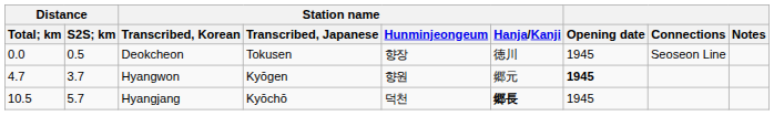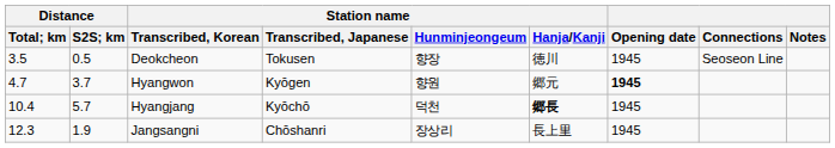 <table class="wikitable" style="font-size:90%;">
 <tr>
 <th colspan="2">Distance</th>
 <th colspan="4">Station name</th>
 <th colspan="3"></th>
 </tr>
 <tr>
 <th>Total; km</th>
 <th>S2S; km</th>
 <th>Transcribed, Korean</th>
 <th>Transcribed, Japanese</th>
 <th><a href='#'>Hunminjeongeum</a></th>
 <th><a href='#'>Hanja</a>/<a href='#'>Kanji</a></th>
 <th>Opening date</th>
 <th>Connections</th>
 <th>Notes</th>
 </tr>
 <tr>
-<td>0.0</td>
+<td>3.5</td>
 <td>0.5</td>
 <td>Deokcheon</td>
 <td>Tokusen</td>
 <td>향장</td>
 <td>徳川</td>
 <td>1945</td>
 <td>Seoseon Line</td>
 <td></td>
 </tr>
 <tr>
 <td>4.7</td>
 <td>3.7</td>
 <td>Hyangwon</td>
 <td>Kyōgen</td>
 <td>향원</td>
 <td>郷元</td>
 <td><strong>1945</strong></td>
 <td></td>
 <td></td>
 </tr>
 <tr>
-<td>10.5</td>
+<td>10.4</td>
 <td>5.7</td>
 <td>Hyangjang</td>
 <td>Kyōchō</td>
 <td>덕천</td>
 <td><strong>郷長</strong></td>
 <td>1945</td>
 <td></td>
 <td></td>
 </tr>
+<tr>
+<td>12.3</td>
+<td>1.9</td>
+<td>Jangsangni</td>
+<td>Chōshanri</td>
+<td>장상리</td>
+<td>長上里</td>
+<td>1945</td>
+<td></td>
+<td></td>
+</tr>
 </table>
